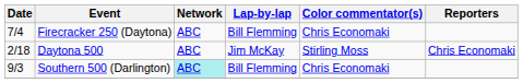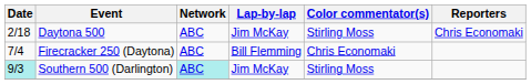 <table class=wikitable>
 <tr>
 <th>Date</th>
 <th>Event</th>
 <th>Network</th>
 <th><a href='#'>Lap-by-lap</a></th>
 <th><a href='#'>Color commentator(s)</a></th>
 <th>Reporters</th>
 </tr>
 <tr>
+<td>2/18</td>
+<td><a href='#'>Daytona 500</a></td>
+<td><a href='#'>ABC</a></td>
+<td><a href='#'>Jim McKay</a></td>
+<td><a href='#'>Stirling Moss</a></td>
+<td><a href='#'>Chris Economaki</a></td>
+</tr>
+<tr>
 <td>7/4</td>
 <td><a href='#'>Firecracker 250</a> (Daytona)</td>
 <td><a href='#'>ABC</a></td>
 <td><a href='#'>Bill Flemming</a></td>
 <td><a href='#'>Chris Economaki</a></td>
 <td></td>
 </tr>
 <tr>
-<td>2/18</td>
-<td><a href='#'>Daytona 500</a></td>
-<td><a href='#'>ABC</a></td>
+<td style="background: paleturquoise;">9/3</td>
+<td><a href='#'>Southern 500</a> (Darlington)</td>
+<td style="background: paleturquoise;"><a href='#'>ABC</a></td>
 <td><a href='#'>Jim McKay</a></td>
 <td><a href='#'>Stirling Moss</a></td>
-<td><a href='#'>Chris Economaki</a></td>
-</tr>
-<tr>
-<td>9/3</td>
-<td><a href='#'>Southern 500</a> (Darlington)</td>
-<td style="background: paleturquoise;"><a href='#'>ABC</a></td>
-<td><a href='#'>Bill Flemming</a></td>
-<td><a href='#'>Chris Economaki</a></td>
 <td></td>
 </tr>
 <tr>
 </tr>
 </table>
